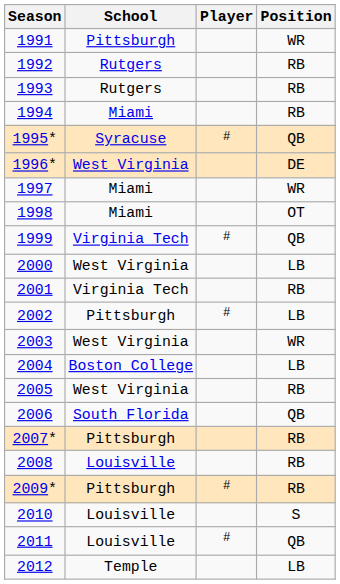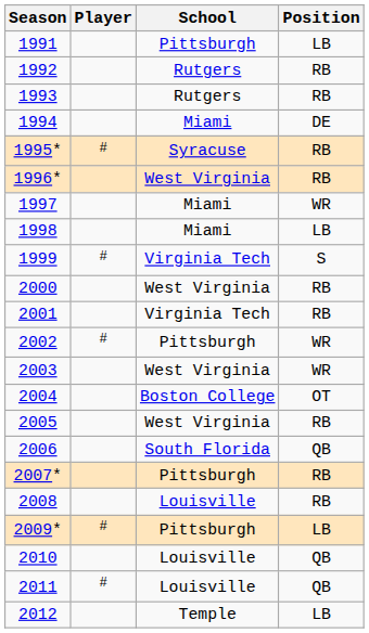 <table class="wikitable sortable">
 <tr>
 <th>Season</th>
+<th>Player</th>
 <th>School</th>
-<th>Player</th>
 <th>Position</th>
 </tr>
 <tr align=center>
 <td><a href='#'>1991</a></td>
+<td></td>
 <td><a href='#'>Pittsburgh</a></td>
-<td></td>
-<td>WR</td>
+<td>LB</td>
 </tr>
 <tr align=center>
 <td><a href='#'>1992</a></td>
+<td></td>
 <td><a href='#'>Rutgers</a></td>
-<td></td>
 <td>RB</td>
 </tr>
 <tr align=center>
 <td><a href='#'>1993</a></td>
+<td></td>
 <td>Rutgers</td>
-<td></td>
 <td>RB</td>
 </tr>
 <tr align=center>
 <td><a href='#'>1994</a></td>
+<td></td>
 <td><a href='#'>Miami</a></td>
-<td></td>
+<td>DE</td>
+</tr>
+<tr style="background-color:#FFE6BD; width:3em;" align=center>
+<td><a href='#'>1995</a>*</td>
+<td><sup>#</sup></td>
+<td><a href='#'>Syracuse</a></td>
 <td>RB</td>
 </tr>
 <tr style="background-color:#FFE6BD; width:3em;" align=center>
-<td><a href='#'>1995</a>*</td>
-<td><a href='#'>Syracuse</a></td>
-<td><sup>#</sup></td>
-<td>QB</td>
-</tr>
-<tr style="background-color:#FFE6BD; width:3em;" align=center>
 <td><a href='#'>1996</a>*</td>
+<td></td>
 <td><a href='#'>West Virginia</a></td>
-<td></td>
-<td>DE</td>
+<td>RB</td>
 </tr>
 <tr align=center>
 <td><a href='#'>1997</a></td>
+<td></td>
 <td>Miami</td>
-<td></td>
 <td>WR</td>
 </tr>
 <tr align=center>
 <td><a href='#'>1998</a></td>
+<td></td>
 <td>Miami</td>
-<td></td>
-<td>OT</td>
+<td>LB</td>
 </tr>
 <tr align=center>
 <td><a href='#'>1999</a></td>
+<td><sup>#</sup></td>
 <td><a href='#'>Virginia Tech</a></td>
-<td><sup>#</sup></td>
-<td>QB</td>
+<td>S</td>
 </tr>
 <tr align=center>
 <td><a href='#'>2000</a></td>
+<td></td>
 <td>West Virginia</td>
-<td></td>
-<td>LB</td>
+<td>RB</td>
 </tr>
 <tr align=center>
 <td><a href='#'>2001</a></td>
+<td></td>
 <td>Virginia Tech</td>
-<td></td>
 <td>RB</td>
 </tr>
 <tr align=center>
 <td><a href='#'>2002</a></td>
+<td><sup>#</sup></td>
 <td>Pittsburgh</td>
-<td><sup>#</sup></td>
-<td>LB</td>
+<td>WR</td>
 </tr>
 <tr align=center>
 <td><a href='#'>2003</a></td>
+<td></td>
 <td>West Virginia</td>
-<td></td>
 <td>WR</td>
 </tr>
 <tr align=center>
 <td><a href='#'>2004</a></td>
+<td></td>
 <td><a href='#'>Boston College</a></td>
-<td></td>
-<td>LB</td>
+<td>OT</td>
 </tr>
 <tr align=center>
 <td><a href='#'>2005</a></td>
+<td></td>
 <td>West Virginia</td>
-<td></td>
 <td>RB</td>
 </tr>
 <tr align=center>
 <td><a href='#'>2006</a></td>
+<td></td>
 <td><a href='#'>South Florida</a></td>
-<td></td>
 <td>QB</td>
 </tr>
 <tr style="background-color:#FFE6BD; width:3em;" align=center>
 <td><a href='#'>2007</a>*</td>
+<td></td>
 <td>Pittsburgh</td>
-<td></td>
 <td>RB</td>
 </tr>
 <tr align=center>
 <td><a href='#'>2008</a></td>
+<td></td>
 <td><a href='#'>Louisville</a></td>
-<td></td>
 <td>RB</td>
 </tr>
 <tr style="background-color:#FFE6BD; width:3em;" align=center>
 <td><a href='#'>2009</a>*</td>
+<td><sup>#</sup></td>
 <td>Pittsburgh</td>
-<td><sup>#</sup></td>
-<td>RB</td>
+<td>LB</td>
 </tr>
 <tr align=center>
 <td><a href='#'>2010</a></td>
+<td></td>
 <td>Louisville</td>
-<td></td>
-<td>S</td>
+<td>QB</td>
 </tr>
 <tr align=center>
 <td><a href='#'>2011</a></td>
+<td><sup>#</sup></td>
 <td>Louisville</td>
-<td><sup>#</sup></td>
 <td>QB</td>
 </tr>
 <tr align=center>
 <td><a href='#'>2012</a></td>
+<td></td>
 <td Temple Owls football>Temple</td>
-<td></td>
 <td>LB</td>
 </tr>
 </table>
